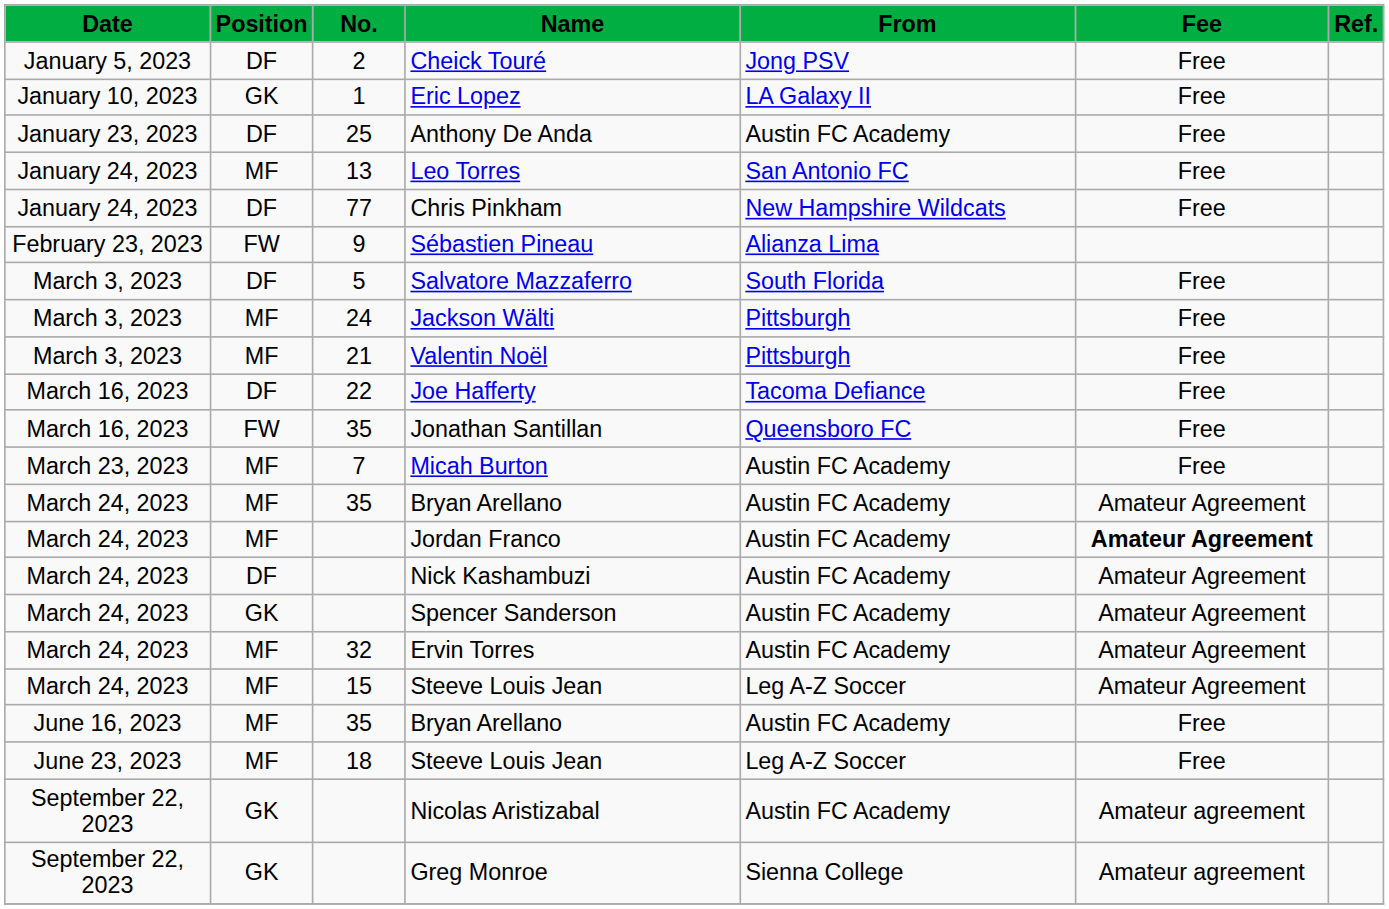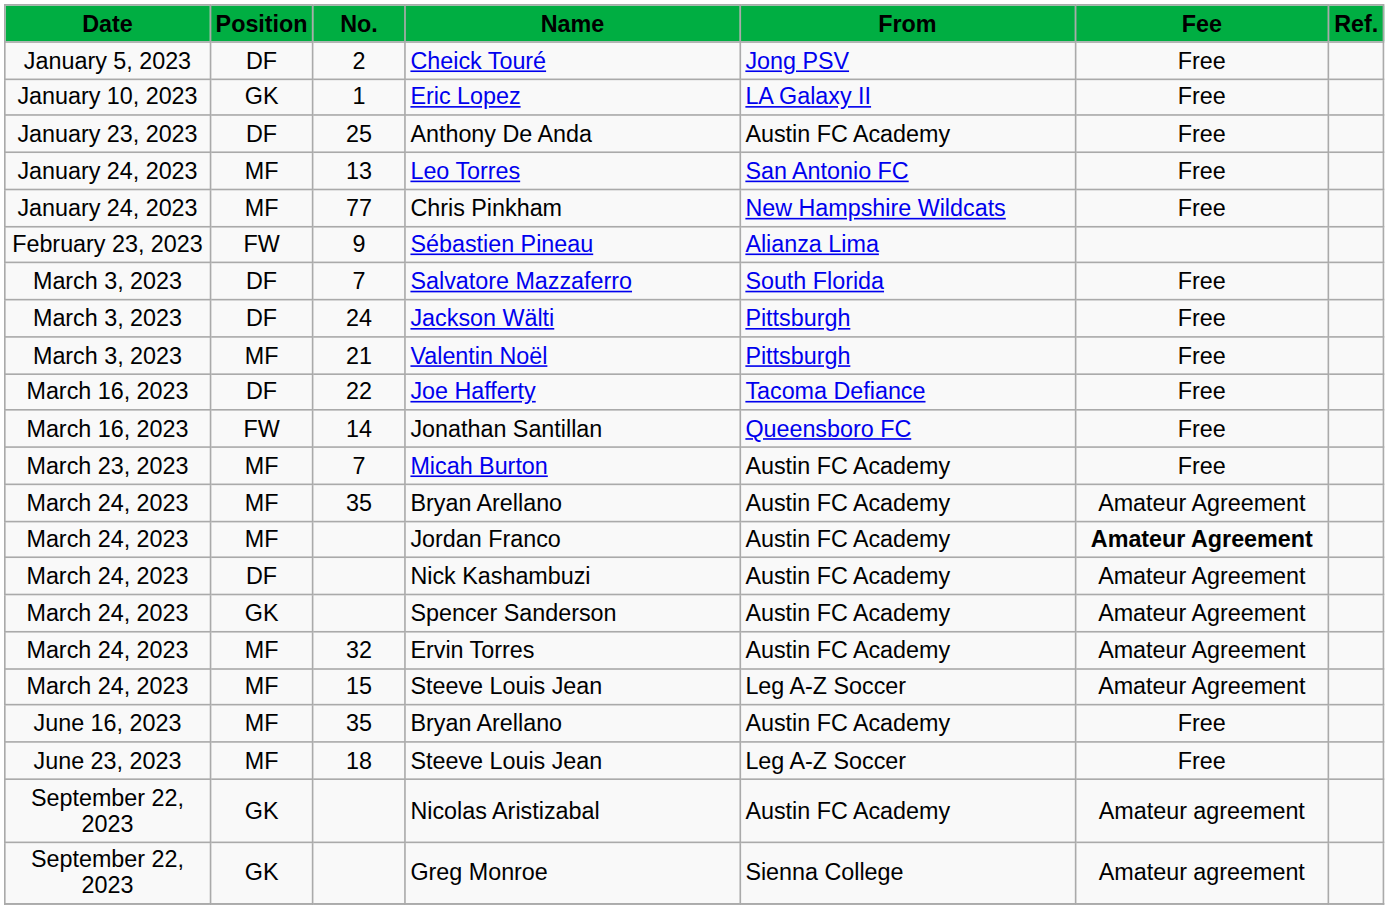 <table class="wikitable" style="text-align:center; font-size:90%; ">
 <tr>
 <th style="background:#00AE42; color:#000000; width:120px;">Date</th>
 <th style="background:#00AE42; color:#000000; width:50px;">Position</th>
 <th style="background:#00AE42; color:#000000; width:50px;">No.</th>
 <th style="background:#00AE42; color:#000000; width:200px;">Name</th>
 <th style="background:#00AE42; color:#000000; width:200px;">From</th>
 <th style="background:#00AE42; color:#000000; width:150px;">Fee</th>
 <th style="background:#00AE42; color:#000000; width:25px;">Ref.</th>
 </tr>
 <tr>
 <td>January 5, 2023</td>
 <td>DF</td>
 <td>2</td>
 <td align="left"> <a href='#'>Cheick Touré</a></td>
 <td align="left"> <a href='#'>Jong PSV</a></td>
 <td>Free</td>
 <td></td>
 </tr>
 <tr>
 <td>January 10, 2023</td>
 <td>GK</td>
 <td>1</td>
 <td align="left"> <a href='#'>Eric Lopez</a></td>
 <td align="left"> <a href='#'>LA Galaxy II</a></td>
 <td>Free</td>
 <td></td>
 </tr>
 <tr>
 <td>January 23, 2023</td>
 <td>DF</td>
 <td>25</td>
 <td align="left"> Anthony De Anda</td>
 <td align="left"> Austin FC Academy</td>
 <td>Free</td>
 <td></td>
 </tr>
 <tr>
 <td>January 24, 2023</td>
 <td>MF</td>
 <td>13</td>
 <td align="left"> <a href='#'>Leo Torres</a></td>
 <td align="left"> <a href='#'>San Antonio FC</a></td>
 <td>Free</td>
 <td></td>
 </tr>
 <tr>
 <td>January 24, 2023</td>
-<td>DF</td>
+<td>MF</td>
 <td>77</td>
 <td align="left"> Chris Pinkham</td>
 <td align="left"> <a href='#'>New Hampshire Wildcats</a></td>
 <td>Free</td>
 <td></td>
 </tr>
 <tr>
 <td>February 23, 2023</td>
 <td>FW</td>
 <td>9</td>
 <td align="left"> <a href='#'>Sébastien Pineau</a></td>
 <td align="left"> <a href='#'>Alianza Lima</a></td>
 <td></td>
 <td></td>
 </tr>
 <tr>
 <td>March 3, 2023</td>
 <td>DF</td>
-<td>5</td>
+<td>7</td>
 <td align="left"> <a href='#'>Salvatore Mazzaferro</a></td>
 <td align="left"> <a href='#'>South Florida</a></td>
 <td>Free</td>
 <td></td>
 </tr>
 <tr>
 <td>March 3, 2023</td>
-<td>MF</td>
+<td>DF</td>
 <td>24</td>
 <td align="left"> <a href='#'>Jackson Wälti</a></td>
 <td align="left"> <a href='#'>Pittsburgh</a></td>
 <td>Free</td>
 <td></td>
 </tr>
 <tr>
 <td>March 3, 2023</td>
 <td>MF</td>
 <td>21</td>
 <td align="left"> <a href='#'>Valentin Noël</a></td>
 <td align="left"> <a href='#'>Pittsburgh</a></td>
 <td>Free</td>
 <td></td>
 </tr>
 <tr>
 <td>March 16, 2023</td>
 <td>DF</td>
 <td>22</td>
 <td align="left"> <a href='#'>Joe Hafferty</a></td>
 <td align="left"> <a href='#'>Tacoma Defiance</a></td>
 <td>Free</td>
 <td></td>
 </tr>
 <tr>
 <td>March 16, 2023</td>
 <td>FW</td>
-<td>35</td>
+<td>14</td>
 <td align="left"> Jonathan Santillan</td>
 <td align="left"> <a href='#'>Queensboro FC</a></td>
 <td>Free</td>
 <td></td>
 </tr>
 <tr>
 <td>March 23, 2023</td>
 <td>MF</td>
 <td>7</td>
 <td align="left"> <a href='#'>Micah Burton</a></td>
 <td align="left"> Austin FC Academy</td>
 <td>Free</td>
 <td></td>
 </tr>
 <tr>
 <td>March 24, 2023</td>
 <td>MF</td>
 <td>35</td>
 <td align="left"> Bryan Arellano</td>
 <td align="left"> Austin FC Academy</td>
 <td>Amateur Agreement</td>
 <td></td>
 </tr>
 <tr>
 <td>March 24, 2023</td>
 <td>MF</td>
 <td></td>
 <td align="left"> Jordan Franco</td>
 <td align="left"> Austin FC Academy</td>
 <td><strong>Amateur Agreement</strong></td>
 <td></td>
 </tr>
 <tr>
 <td>March 24, 2023</td>
 <td>DF</td>
 <td></td>
 <td align="left"> Nick Kashambuzi</td>
 <td align="left"> Austin FC Academy</td>
 <td>Amateur Agreement</td>
 <td></td>
 </tr>
 <tr>
 <td>March 24, 2023</td>
 <td>GK</td>
 <td></td>
 <td align="left"> Spencer Sanderson</td>
 <td align="left"> Austin FC Academy</td>
 <td>Amateur Agreement</td>
 <td></td>
 </tr>
 <tr>
 <td>March 24, 2023</td>
 <td>MF</td>
 <td>32</td>
 <td align="left"> Ervin Torres</td>
 <td align="left"> Austin FC Academy</td>
 <td>Amateur Agreement</td>
 <td></td>
 </tr>
 <tr>
 <td>March 24, 2023</td>
 <td>MF</td>
 <td>15</td>
 <td align="left"> Steeve Louis Jean</td>
 <td align="left"> Leg A-Z Soccer</td>
 <td>Amateur Agreement</td>
 <td></td>
 </tr>
 <tr>
 <td>June 16, 2023</td>
 <td>MF</td>
 <td>35</td>
 <td align="left"> Bryan Arellano</td>
 <td align="left"> Austin FC Academy</td>
 <td>Free</td>
 <td></td>
 </tr>
 <tr>
 <td>June 23, 2023</td>
 <td>MF</td>
 <td>18</td>
 <td align="left"> Steeve Louis Jean</td>
 <td align="left"> Leg A-Z Soccer</td>
 <td>Free</td>
 <td></td>
 </tr>
 <tr>
 <td>September 22, 2023</td>
 <td>GK</td>
 <td></td>
 <td align="left"> Nicolas Aristizabal</td>
 <td align="left"> Austin FC Academy</td>
 <td>Amateur agreement</td>
 <td></td>
 </tr>
 <tr>
 <td>September 22, 2023</td>
 <td>GK</td>
 <td></td>
 <td align="left"> Greg Monroe</td>
 <td align="left"> Sienna College</td>
 <td>Amateur agreement</td>
 <td></td>
 </tr>
 <tr>
 </tr>
 </table>
